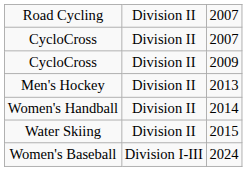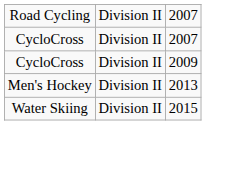 <table class="wikitable" style="text-align:center">
 <tr align ="center">
 <td>Road Cycling</td>
 <td>Division II</td>
 <td>2007</td>
 </tr>
 <tr align = "center">
 <td>CycloCross</td>
 <td>Division II</td>
 <td>2007</td>
 </tr>
 <tr align = "center">
 <td>CycloCross</td>
 <td>Division II</td>
 <td>2009</td>
 </tr>
 <tr align = "center">
 <td>Men's Hockey</td>
 <td>Division II</td>
 <td>2013</td>
 </tr>
 <tr align = "center">
-<td>Women's Handball</td>
-<td>Division II</td>
-<td>2014</td>
-</tr>
-<tr align = "center">
 <td>Water Skiing</td>
 <td>Division II</td>
 <td>2015</td>
 </tr>
-<tr align = "center">
-<td>Women's Baseball</td>
-<td>Division I-III</td>
-<td>2024</td>
-</tr>
 </table>
